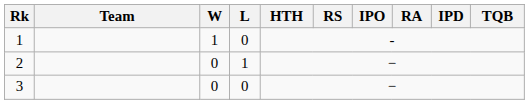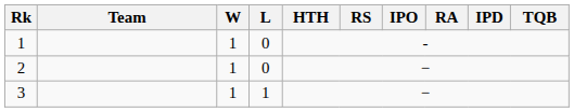 <table class=wikitable style=text-align:center>
 <tr>
 <th width=25>Rk</th>
 <th width=170>Team</th>
 <th width=25>W</th>
 <th width=25>L</th>
 <th width=50>HTH</th>
 <th width=35>RS</th>
 <th width=35>IPO</th>
 <th width=35>RA</th>
 <th width=35>IPD</th>
 <th width=50>TQB</th>
 </tr>
 <tr>
 <td>1</td>
 <td style="text-align:left;"></td>
 <td>1</td>
 <td>0</td>
 <td colspan="6" style="text-align: center;">-</td>
 </tr>
 <tr>
 <td>2</td>
 <td style="text-align:left;"></td>
+<td>1</td>
 <td>0</td>
-<td>1</td>
 <td colspan="6" style="text-align: center;">−</td>
 </tr>
 <tr>
 <td>3</td>
 <td style="text-align:left;"></td>
-<td>0</td>
-<td>0</td>
+<td>1</td>
+<td>1</td>
 <td colspan="6" style="text-align: center;">−</td>
 </tr>
 </table>
